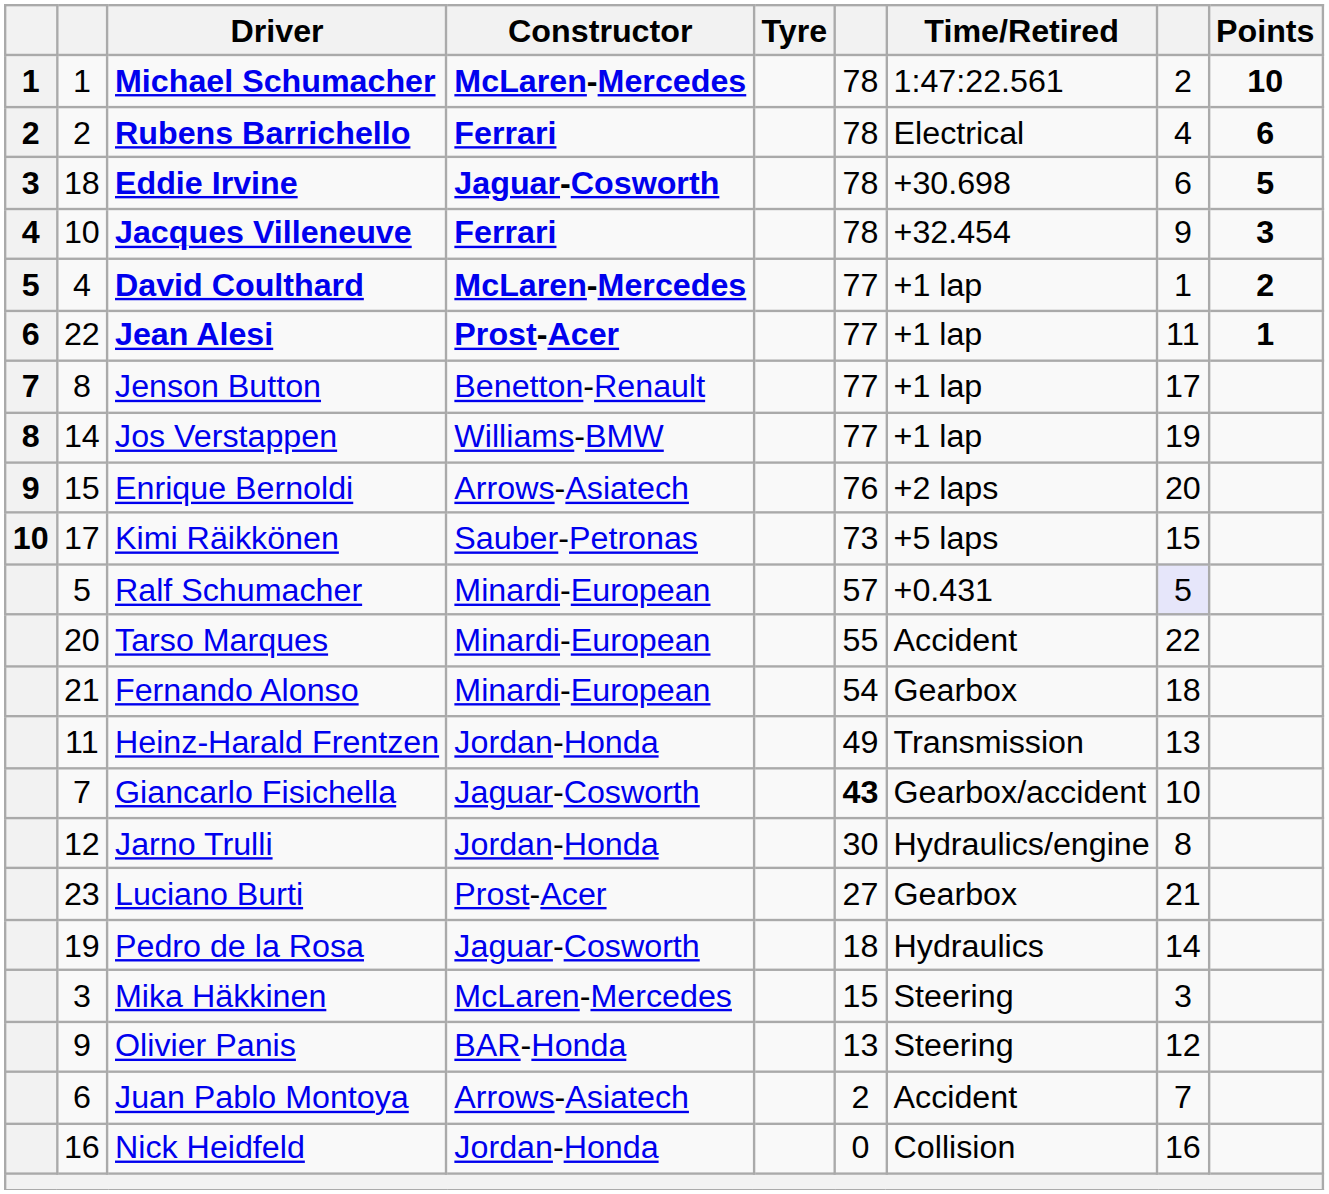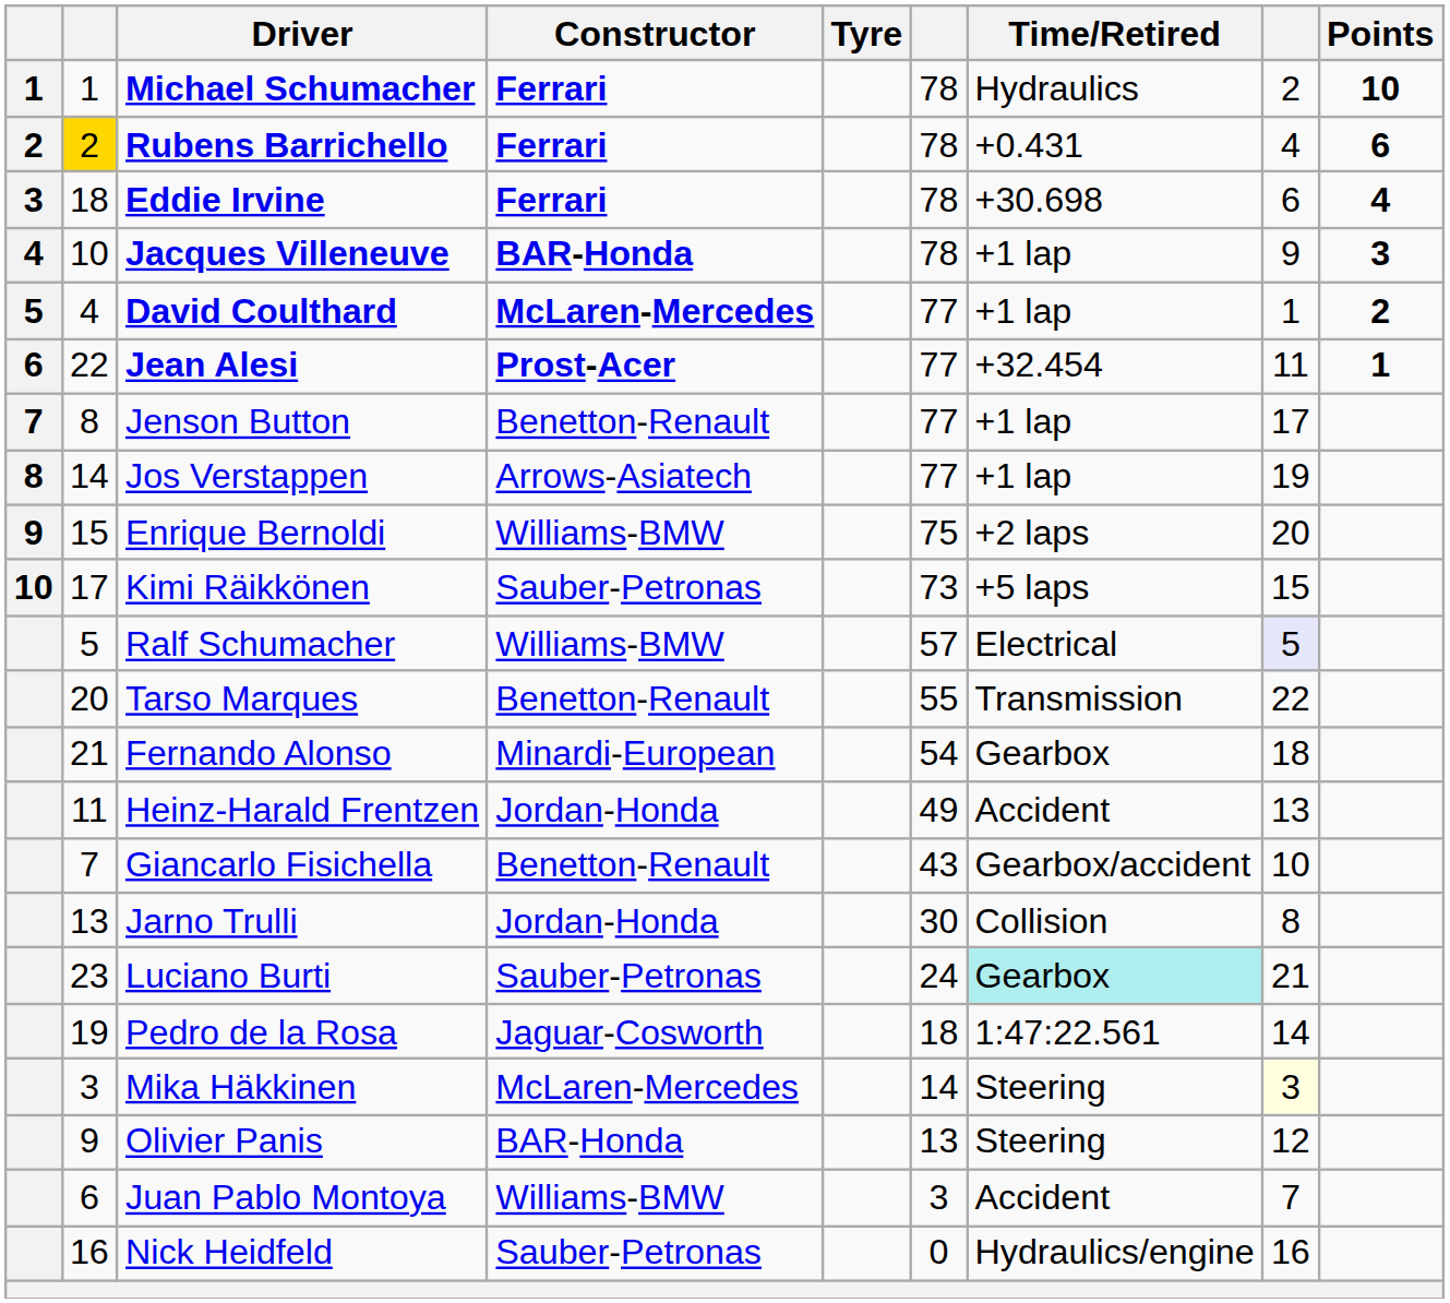 <table class="wikitable sortable" style="font-size: 85%;">
 <tr>
 <th scope="col"></th>
 <th scope="col"></th>
 <th scope="col">Driver</th>
 <th scope="col">Constructor</th>
 <th scope="col">Tyre</th>
 <th scope="col" class="unsortable"></th>
 <th scope="col" class="unsortable">Time/Retired</th>
 <th scope="col"></th>
 <th scope="col">Points</th>
 </tr>
 <tr>
 <th scope="row">1</th>
 <td align="center">1</td>
 <td data-sort-value="SCHM"> <strong><a href='#'>Michael Schumacher</a></strong></td>
-<td><strong><a href='#'>McLaren</a>-<a href='#'>Mercedes</a></strong></td>
+<td><strong><a href='#'>Ferrari</a></strong></td>
 <td></td>
 <td align="center">78</td>
-<td>1:47:22.561</td>
+<td>Hydraulics</td>
 <td align="center">2</td>
 <td align="center"><strong>10</strong></td>
 </tr>
 <tr>
 <th scope="row">2</th>
-<td align="center">2</td>
+<td align="center" style="background: gold;">2</td>
 <td data-sort-value="BAR"> <strong><a href='#'>Rubens Barrichello</a></strong></td>
 <td><strong><a href='#'>Ferrari</a></strong></td>
 <td></td>
 <td align="center">78</td>
-<td>Electrical</td>
+<td>+0.431</td>
 <td align="center">4</td>
 <td align="center"><strong>6</strong></td>
 </tr>
 <tr>
 <th scope="row">3</th>
 <td align="center">18</td>
 <td data-sort-value="IRV"> <strong><a href='#'>Eddie Irvine</a></strong></td>
-<td><strong><a href='#'>Jaguar</a>-<a href='#'>Cosworth</a></strong></td>
+<td><strong><a href='#'>Ferrari</a></strong></td>
 <td></td>
 <td align="center">78</td>
 <td>+30.698</td>
 <td align="center">6</td>
-<td align="center"><strong>5</strong></td>
+<td align="center"><strong>4</strong></td>
 </tr>
 <tr>
 <th scope="row">4</th>
 <td align="center">10</td>
 <td data-sort-value="VIL"> <strong><a href='#'>Jacques Villeneuve</a></strong></td>
-<td><strong><a href='#'>Ferrari</a></strong></td>
+<td><strong><a href='#'>BAR</a>-<a href='#'>Honda</a></strong></td>
 <td></td>
 <td align="center">78</td>
-<td>+32.454</td>
+<td>+1 lap</td>
 <td align="center">9</td>
 <td align="center"><strong>3</strong></td>
 </tr>
 <tr>
 <th scope="row">5</th>
 <td align="center">4</td>
 <td data-sort-value="COU"> <strong><a href='#'>David Coulthard</a></strong></td>
 <td><strong><a href='#'>McLaren</a>-<a href='#'>Mercedes</a></strong></td>
 <td></td>
 <td align="center">77</td>
 <td>+1 lap</td>
 <td align="center">1</td>
 <td align="center"><strong>2</strong></td>
 </tr>
 <tr>
 <th scope="row">6</th>
 <td align="center">22</td>
 <td data-sort-value="ALE"> <strong><a href='#'>Jean Alesi</a></strong></td>
 <td><strong><a href='#'>Prost</a>-<a href='#'>Acer</a></strong></td>
 <td></td>
 <td align="center">77</td>
-<td>+1 lap</td>
+<td>+32.454</td>
 <td align="center">11</td>
 <td align="center"><strong>1</strong></td>
 </tr>
 <tr>
 <th scope="row">7</th>
 <td align="center">8</td>
 <td data-sort-value="BUT"> <a href='#'>Jenson Button</a></td>
 <td><a href='#'>Benetton</a>-<a href='#'>Renault</a></td>
 <td></td>
 <td align="center">77</td>
 <td>+1 lap</td>
 <td align="center">17</td>
 <td> </td>
 </tr>
 <tr>
 <th scope="row">8</th>
 <td align="center">14</td>
 <td data-sort-value="VER"> <a href='#'>Jos Verstappen</a></td>
-<td><a href='#'>Williams</a>-<a href='#'>BMW</a></td>
+<td><a href='#'>Arrows</a>-<a href='#'>Asiatech</a></td>
 <td></td>
 <td align="center">77</td>
 <td>+1 lap</td>
 <td align="center">19</td>
 <td> </td>
 </tr>
 <tr>
 <th scope="row">9</th>
 <td align="center">15</td>
 <td data-sort-value="BER"> <a href='#'>Enrique Bernoldi</a></td>
-<td><a href='#'>Arrows</a>-<a href='#'>Asiatech</a></td>
+<td><a href='#'>Williams</a>-<a href='#'>BMW</a></td>
 <td></td>
-<td align="center">76</td>
+<td align="center">75</td>
 <td>+2 laps</td>
 <td align="center">20</td>
 <td> </td>
 </tr>
 <tr>
 <th scope="row">10</th>
 <td align="center">17</td>
 <td data-sort-value="RAI"> <a href='#'>Kimi Räikkönen</a></td>
 <td><a href='#'>Sauber</a>-<a href='#'>Petronas</a></td>
 <td></td>
 <td align="center">73</td>
 <td>+5 laps</td>
 <td align="center">15</td>
 <td> </td>
 </tr>
 <tr>
 <th scope="row" data-sort-value="11"></th>
 <td align="center">5</td>
 <td data-sort-value="SCHR"> <a href='#'>Ralf Schumacher</a></td>
-<td><a href='#'>Minardi</a>-<a href='#'>European</a></td>
+<td><a href='#'>Williams</a>-<a href='#'>BMW</a></td>
 <td></td>
 <td align="center">57</td>
-<td>+0.431</td>
+<td>Electrical</td>
 <td align="center" style="background: lavender;">5</td>
 <td> </td>
 </tr>
 <tr>
 <th scope="row" data-sort-value="12"></th>
 <td align="center">20</td>
 <td data-sort-value="MAR"> <a href='#'>Tarso Marques</a></td>
-<td><a href='#'>Minardi</a>-<a href='#'>European</a></td>
+<td><a href='#'>Benetton</a>-<a href='#'>Renault</a></td>
 <td></td>
 <td align="center">55</td>
-<td>Accident</td>
+<td>Transmission</td>
 <td align="center">22</td>
 <td> </td>
 </tr>
 <tr>
 <th scope="row" data-sort-value="13"></th>
 <td align="center">21</td>
 <td data-sort-value="ALO"> <a href='#'>Fernando Alonso</a></td>
 <td><a href='#'>Minardi</a>-<a href='#'>European</a></td>
 <td></td>
 <td align="center">54</td>
 <td>Gearbox</td>
 <td align="center">18</td>
 <td> </td>
 </tr>
 <tr>
 <th scope="row" data-sort-value="14"></th>
 <td align="center">11</td>
 <td data-sort-value="FRE"> <a href='#'>Heinz-Harald Frentzen</a></td>
 <td><a href='#'>Jordan</a>-<a href='#'>Honda</a></td>
 <td></td>
 <td align="center">49</td>
-<td>Transmission</td>
+<td>Accident</td>
 <td align="center">13</td>
 <td> </td>
 </tr>
 <tr>
 <th scope="row" data-sort-value="15"></th>
 <td align="center">7</td>
 <td data-sort-value="FIS"> <a href='#'>Giancarlo Fisichella</a></td>
-<td><a href='#'>Jaguar</a>-<a href='#'>Cosworth</a></td>
+<td><a href='#'>Benetton</a>-<a href='#'>Renault</a></td>
 <td></td>
-<td align="center"><strong>43</strong></td>
+<td align="center">43</td>
 <td>Gearbox/accident</td>
 <td align="center">10</td>
 <td> </td>
 </tr>
 <tr>
 <th scope="row" data-sort-value="16"></th>
-<td align="center">12</td>
+<td align="center">13</td>
 <td data-sort-value="TRU"> <a href='#'>Jarno Trulli</a></td>
 <td><a href='#'>Jordan</a>-<a href='#'>Honda</a></td>
 <td></td>
 <td align="center">30</td>
-<td>Hydraulics/engine</td>
+<td>Collision</td>
 <td align="center">8</td>
 <td> </td>
 </tr>
 <tr>
 <th scope="row" data-sort-value="17"></th>
 <td align="center">23</td>
 <td data-sort-value="BUR"> <a href='#'>Luciano Burti</a></td>
-<td><a href='#'>Prost</a>-<a href='#'>Acer</a></td>
+<td><a href='#'>Sauber</a>-<a href='#'>Petronas</a></td>
 <td></td>
-<td align="center">27</td>
-<td>Gearbox</td>
+<td align="center">24</td>
+<td style="background: paleturquoise;">Gearbox</td>
 <td align="center">21</td>
 <td> </td>
 </tr>
 <tr>
 <th scope="row" data-sort-value="18"></th>
 <td align="center">19</td>
 <td data-sort-value="DLR"> <a href='#'>Pedro de la Rosa</a></td>
 <td><a href='#'>Jaguar</a>-<a href='#'>Cosworth</a></td>
 <td></td>
 <td align="center">18</td>
-<td>Hydraulics</td>
+<td>1:47:22.561</td>
 <td align="center">14</td>
 <td> </td>
 </tr>
 <tr>
 <th scope="row" data-sort-value="19"></th>
 <td align="center">3</td>
 <td data-sort-value="HAK"> <a href='#'>Mika Häkkinen</a></td>
 <td><a href='#'>McLaren</a>-<a href='#'>Mercedes</a></td>
 <td></td>
-<td align="center">15</td>
+<td align="center">14</td>
 <td>Steering</td>
-<td align="center">3</td>
+<td align="center" style="background: lightyellow;">3</td>
 <td> </td>
 </tr>
 <tr>
 <th scope="row" data-sort-value="20"></th>
 <td align="center">9</td>
 <td data-sort-value="PAN"> <a href='#'>Olivier Panis</a></td>
 <td><a href='#'>BAR</a>-<a href='#'>Honda</a></td>
 <td></td>
 <td align="center">13</td>
 <td>Steering</td>
 <td align="center">12</td>
 <td> </td>
 </tr>
 <tr>
 <th scope="row" data-sort-value="21"></th>
 <td align="center">6</td>
 <td> <a href='#'>Juan Pablo Montoya</a></td>
-<td><a href='#'>Arrows</a>-<a href='#'>Asiatech</a></td>
+<td><a href='#'>Williams</a>-<a href='#'>BMW</a></td>
 <td></td>
-<td align="center">2</td>
+<td align="center">3</td>
 <td>Accident</td>
 <td align="center">7</td>
 <td> </td>
 </tr>
 <tr>
 <th scope="row" data-sort-value="22"></th>
 <td align="center">16</td>
 <td data-sort-value="HEI"> <a href='#'>Nick Heidfeld</a></td>
-<td><a href='#'>Jordan</a>-<a href='#'>Honda</a></td>
+<td><a href='#'>Sauber</a>-<a href='#'>Petronas</a></td>
 <td></td>
 <td align="center">0</td>
-<td>Collision</td>
+<td>Hydraulics/engine</td>
 <td align="center">16</td>
 <td> </td>
 </tr>
 <tr class="sortbottom">
 <th colspan="9"></th>
 </tr>
 </table>
